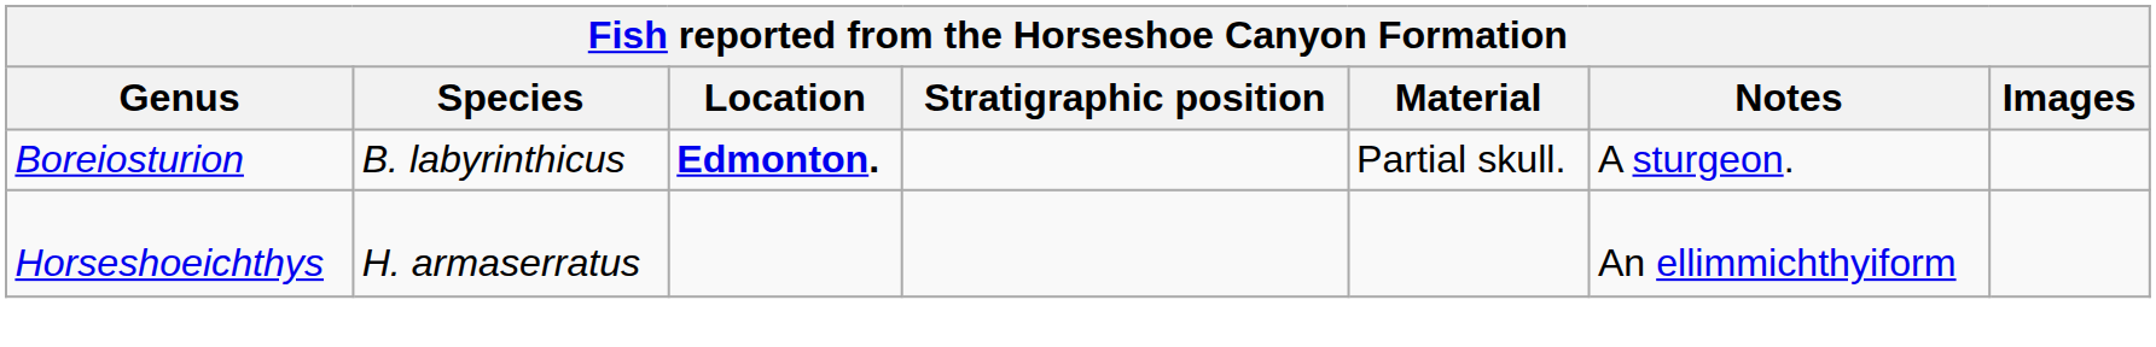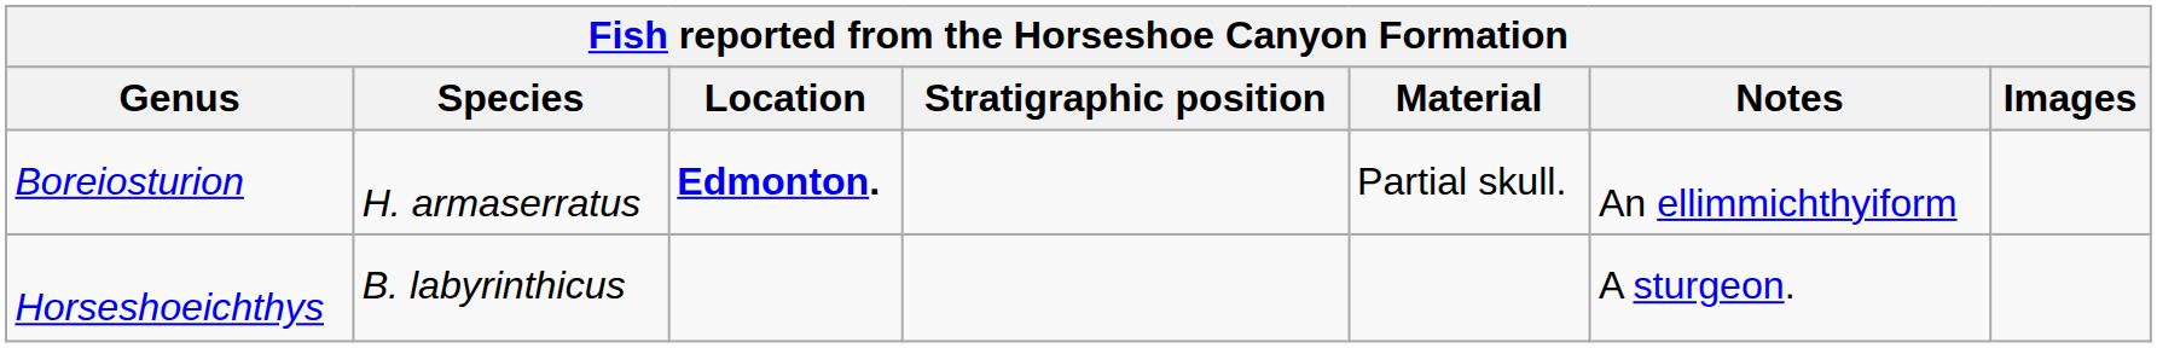 <table class="wikitable" align="center" width="100%">
 <tr>
 <th colspan="7" align="center"><strong><a href='#'>Fish</a> reported from the Horseshoe Canyon Formation</strong></th>
 </tr>
 <tr>
 <th>Genus</th>
 <th>Species</th>
 <th>Location</th>
 <th>Stratigraphic position</th>
 <th>Material</th>
 <th>Notes</th>
 <th>Images</th>
 </tr>
 <tr>
 <td><em><a href='#'>Boreiosturion</a></em></td>
-<td><em>B. labyrinthicus</em></td>
+<td><br><em>H. armaserratus</em></td>
 <td><strong><a href='#'>Edmonton</a>.</strong></td>
 <td></td>
 <td>Partial skull.</td>
-<td>A <a href='#'>sturgeon</a>.</td>
+<td><br>An <a href='#'>ellimmichthyiform</a></td>
 <td></td>
 </tr>
 <tr>
 <td><br><em><a href='#'>Horseshoeichthys</a></em></td>
-<td><br><em>H. armaserratus</em></td>
+<td><em>B. labyrinthicus</em></td>
 <td></td>
 <td></td>
 <td></td>
-<td><br>An <a href='#'>ellimmichthyiform</a></td>
+<td>A <a href='#'>sturgeon</a>.</td>
 <td></td>
 </tr>
 </table>
